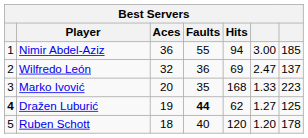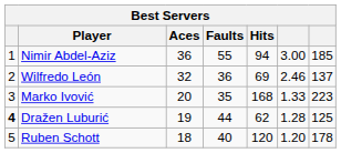 <table class="wikitable sortable" style=font-size:90%>
 <tr>
 <th colspan=7>Best Servers</th>
 </tr>
 <tr>
 <th></th>
 <th width=158>Player</th>
 <th width=20>Aces</th>
 <th width=20>Faults</th>
 <th width=20>Hits</th>
 <th width=20></th>
 <th width=20></th>
 </tr>
 <tr>
 <td>1</td>
 <td> <a href='#'>Nimir Abdel-Aziz</a></td>
 <td align=center>36</td>
 <td align=center>55</td>
 <td align=center>94</td>
 <td align=center>3.00</td>
 <td align=center>185</td>
 </tr>
 <tr>
 <td>2</td>
 <td> <a href='#'>Wilfredo León</a></td>
 <td align=center>32</td>
 <td align=center>36</td>
 <td align=center>69</td>
-<td align=center>2.47</td>
+<td align=center>2.46</td>
 <td align=center>137</td>
 </tr>
 <tr>
 <td>3</td>
 <td> <a href='#'>Marko Ivović</a></td>
 <td align=center>20</td>
 <td align=center>35</td>
 <td align=center>168</td>
 <td align=center>1.33</td>
 <td align=center>223</td>
 </tr>
 <tr>
 <td><strong>4</strong></td>
 <td> <a href='#'>Dražen Luburić</a></td>
 <td align=center>19</td>
-<td align=center><strong>44</strong></td>
+<td align=center>44</td>
 <td align=center>62</td>
-<td align=center>1.27</td>
+<td align=center>1.28</td>
 <td align=center>125</td>
 </tr>
 <tr>
 <td>5</td>
 <td> <a href='#'>Ruben Schott</a></td>
 <td align=center>18</td>
 <td align=center>40</td>
 <td align=center>120</td>
 <td align=center>1.20</td>
 <td align=center>178</td>
 </tr>
 </table>
